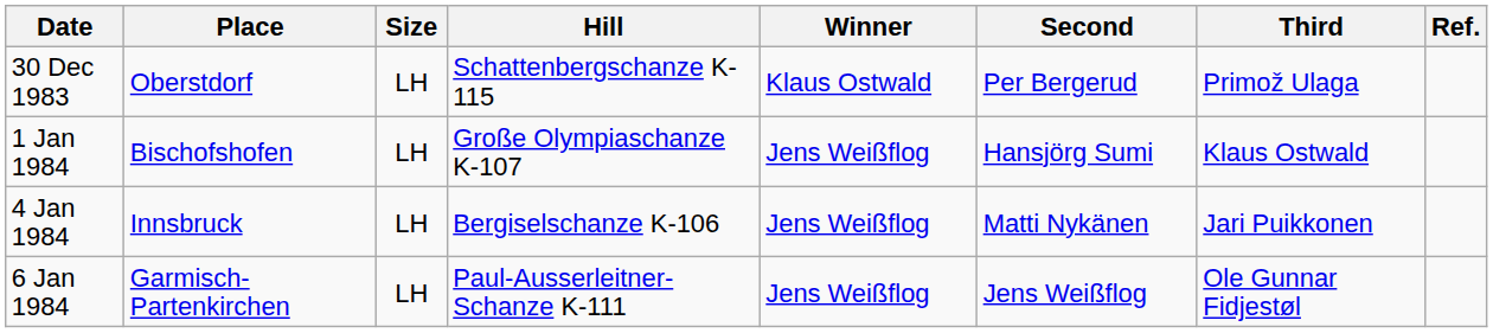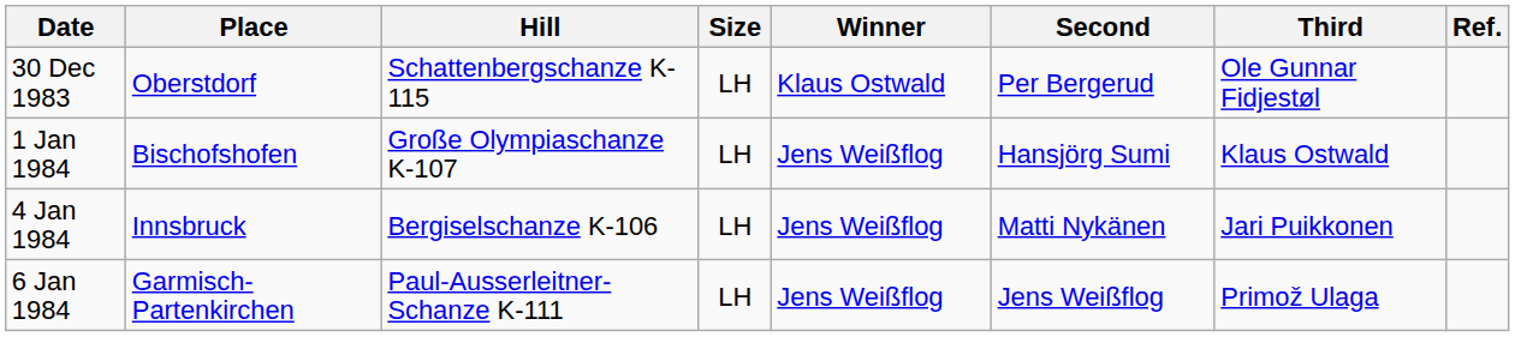 <table class="wikitable" style="font-size:95%;">
 <tr>
 <th width="100">Date</th>
 <th width="200">Place</th>
+<th width="215">Hill</th>
 <th width="40">Size</th>
-<th width="215">Hill</th>
 <th width="200">Winner</th>
 <th width="200">Second</th>
 <th width="200">Third</th>
 <th width="10">Ref.</th>
 </tr>
 <tr>
 <td>30 Dec 1983</td>
 <td> <a href='#'>Oberstdorf</a></td>
+<td><a href='#'>Schattenbergschanze</a> K-115</td>
 <td align=center>LH</td>
-<td><a href='#'>Schattenbergschanze</a> K-115</td>
 <td> <a href='#'>Klaus Ostwald</a></td>
 <td> <a href='#'>Per Bergerud</a></td>
-<td> <a href='#'>Primož Ulaga</a></td>
+<td> <a href='#'>Ole Gunnar Fidjestøl</a></td>
 <td></td>
 </tr>
 <tr>
 <td>1 Jan 1984</td>
 <td> <a href='#'>Bischofshofen</a></td>
+<td><a href='#'>Große Olympiaschanze</a> K-107</td>
 <td align=center>LH</td>
-<td><a href='#'>Große Olympiaschanze</a> K-107</td>
 <td> <a href='#'>Jens Weißflog</a></td>
 <td> <a href='#'>Hansjörg Sumi</a></td>
 <td> <a href='#'>Klaus Ostwald</a></td>
 <td></td>
 </tr>
 <tr>
 <td>4 Jan 1984</td>
 <td> <a href='#'>Innsbruck</a></td>
+<td><a href='#'>Bergiselschanze</a> K-106</td>
 <td align=center>LH</td>
-<td><a href='#'>Bergiselschanze</a> K-106</td>
 <td> <a href='#'>Jens Weißflog</a></td>
 <td> <a href='#'>Matti Nykänen</a></td>
 <td> <a href='#'>Jari Puikkonen</a></td>
 <td></td>
 </tr>
 <tr>
 <td>6 Jan 1984</td>
 <td> <a href='#'>Garmisch-Partenkirchen</a></td>
+<td><a href='#'>Paul-Ausserleitner-Schanze</a> K-111</td>
 <td align=center>LH</td>
-<td><a href='#'>Paul-Ausserleitner-Schanze</a> K-111</td>
 <td> <a href='#'>Jens Weißflog</a></td>
 <td> <a href='#'>Jens Weißflog</a></td>
-<td> <a href='#'>Ole Gunnar Fidjestøl</a></td>
+<td> <a href='#'>Primož Ulaga</a></td>
 <td></td>
 </tr>
 </table>
